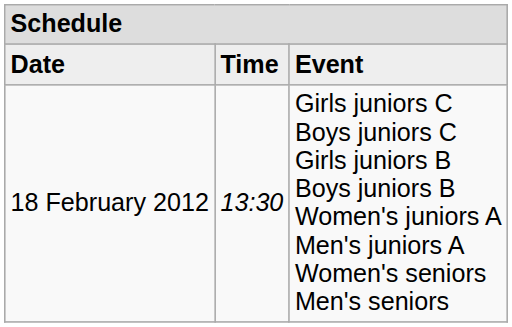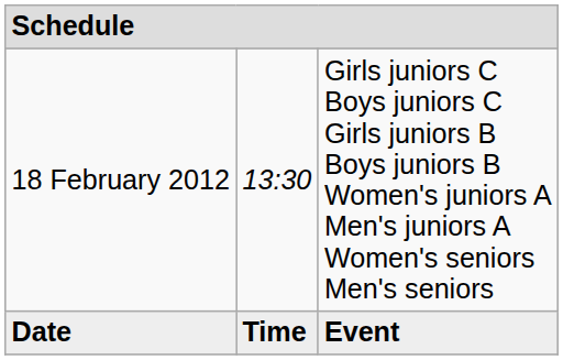 <table class="wikitable">
 <tr align=left bgcolor=#DDDDDD>
 <td colspan=3><strong>Schedule</strong></td>
+</tr>
+<tr>
+<td>18 February 2012</td>
+<td><em>13:30</em></td>
+<td>Girls juniors C<br>Boys juniors C<br>Girls juniors B<br>Boys juniors B<br>Women's juniors A<br>Men's juniors A<br>Women's seniors<br>Men's seniors</td>
 </tr>
 <tr align=left bgcolor=#EEEEEE>
 <td><strong>Date</strong></td>
 <td><strong>Time</strong></td>
 <td><strong>Event</strong></td>
 </tr>
-<tr>
-<td>18 February 2012</td>
-<td><em>13:30</em></td>
-<td>Girls juniors C<br>Boys juniors C<br>Girls juniors B<br>Boys juniors B<br>Women's juniors A<br>Men's juniors A<br>Women's seniors<br>Men's seniors</td>
-</tr>
 </table>
